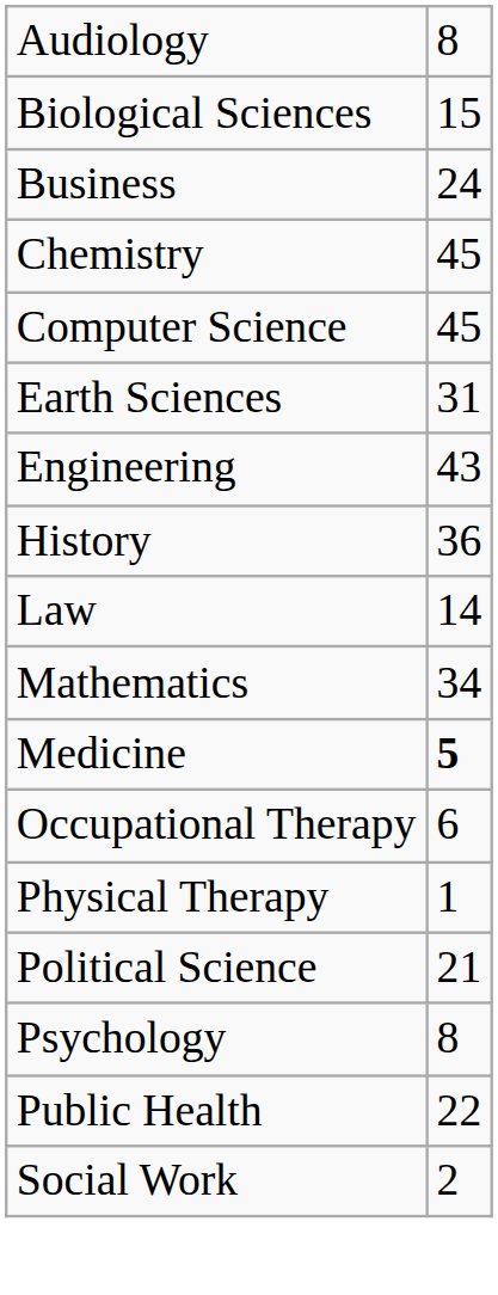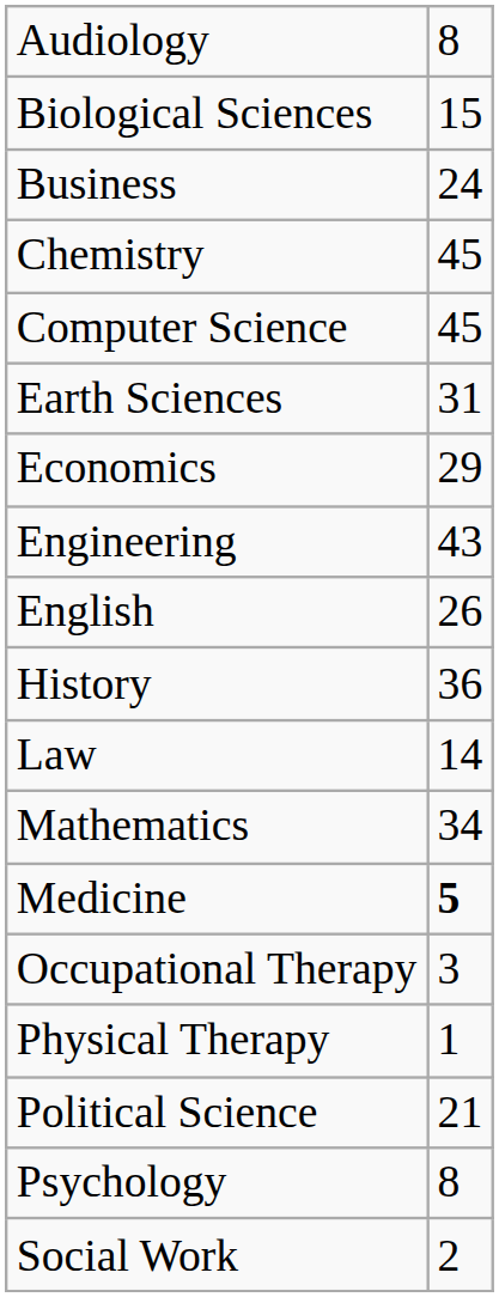 <table class="wikitable floatright sortable collapsible" ; text-align:right; font-size:80%;">
 <tr>
 <td>Audiology</td>
 <td>8</td>
 </tr>
 <tr>
 <td>Biological Sciences</td>
 <td>15</td>
 </tr>
 <tr>
 <td>Business</td>
 <td>24</td>
 </tr>
 <tr>
 <td>Chemistry</td>
 <td>45</td>
 </tr>
 <tr>
 <td>Computer Science</td>
 <td>45</td>
 </tr>
 <tr>
 <td>Earth Sciences</td>
 <td>31</td>
 </tr>
 <tr>
+<td>Economics</td>
+<td>29</td>
+</tr>
+<tr>
 <td>Engineering</td>
 <td>43</td>
+</tr>
+<tr>
+<td>English</td>
+<td>26</td>
 </tr>
 <tr>
 <td>History</td>
 <td>36</td>
 </tr>
 <tr>
 <td>Law</td>
 <td>14</td>
 </tr>
 <tr>
 <td>Mathematics</td>
 <td>34</td>
 </tr>
 <tr>
 <td>Medicine</td>
 <td><strong>5</strong></td>
 </tr>
 <tr>
 <td>Occupational Therapy</td>
-<td>6</td>
+<td>3</td>
 </tr>
 <tr>
 <td>Physical Therapy</td>
 <td>1</td>
 </tr>
 <tr>
 <td>Political Science</td>
 <td>21</td>
 </tr>
 <tr>
 <td>Psychology</td>
 <td>8</td>
 </tr>
 <tr>
-<td>Public Health</td>
-<td>22</td>
-</tr>
-<tr>
 <td>Social Work</td>
 <td>2</td>
 </tr>
 </table>
